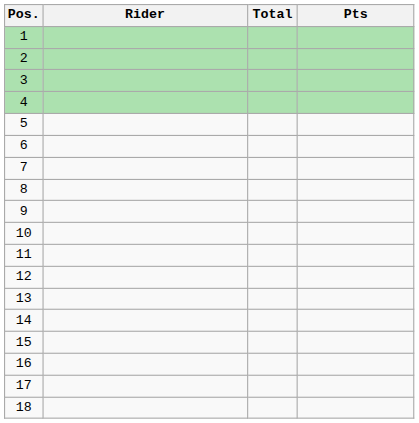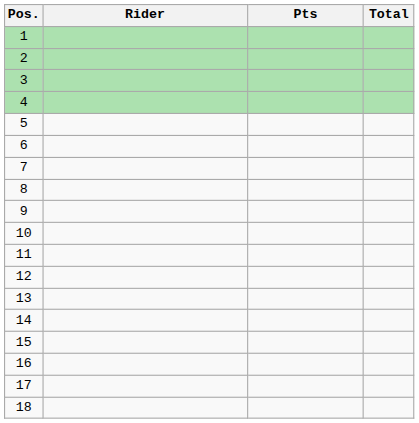 <table class=wikitable style="font-size:93%;">
 <tr>
 <th width=25px>Pos.</th>
 <th width=180px>Rider</th>
+<th width=100px>Pts</th>
 <th width=40px>Total</th>
-<th width=100px>Pts</th>
 </tr>
 <tr align=center  style="background:#ACE1AF;">
 <td>1</td>
 <td align=left></td>
 <td></td>
 <td></td>
 </tr>
 <tr align=center  style="background:#ACE1AF;">
 <td>2</td>
 <td align=left></td>
 <td></td>
 <td></td>
 </tr>
 <tr align=center style="background:#ACE1AF;">
 <td>3</td>
 <td align=left></td>
 <td></td>
 <td></td>
 </tr>
 <tr align=center style="background:#ACE1AF;">
 <td>4</td>
 <td align=left></td>
 <td></td>
 <td></td>
 </tr>
 <tr align=center>
 <td>5</td>
 <td align=left></td>
 <td></td>
 <td></td>
 </tr>
 <tr align=center>
 <td>6</td>
 <td align=left></td>
 <td></td>
 <td></td>
 </tr>
 <tr align=center>
 <td>7</td>
 <td align=left></td>
 <td></td>
 <td></td>
 </tr>
 <tr align=center>
 <td>8</td>
 <td align=left></td>
 <td></td>
 <td></td>
 </tr>
 <tr align=center>
 <td>9</td>
 <td align=left></td>
 <td></td>
 <td></td>
 </tr>
 <tr align=center>
 <td>10</td>
 <td align=left></td>
 <td></td>
 <td></td>
 </tr>
 <tr align=center>
 <td>11</td>
 <td align=left></td>
 <td></td>
 <td></td>
 </tr>
 <tr align=center>
 <td>12</td>
 <td align=left></td>
 <td></td>
 <td></td>
 </tr>
 <tr align=center>
 <td>13</td>
 <td align=left></td>
 <td></td>
 <td></td>
 </tr>
 <tr align=center>
 <td>14</td>
 <td align=left></td>
 <td></td>
 <td></td>
 </tr>
 <tr align=center>
 <td>15</td>
 <td align=left></td>
 <td></td>
 <td></td>
 </tr>
 <tr align=center>
 <td>16</td>
 <td align=left></td>
 <td></td>
 <td></td>
 </tr>
 <tr align=center>
 <td>17</td>
 <td align=left></td>
 <td></td>
 <td></td>
 </tr>
 <tr align=center>
 <td>18</td>
 <td align=left></td>
 <td></td>
 <td></td>
 </tr>
 </table>
